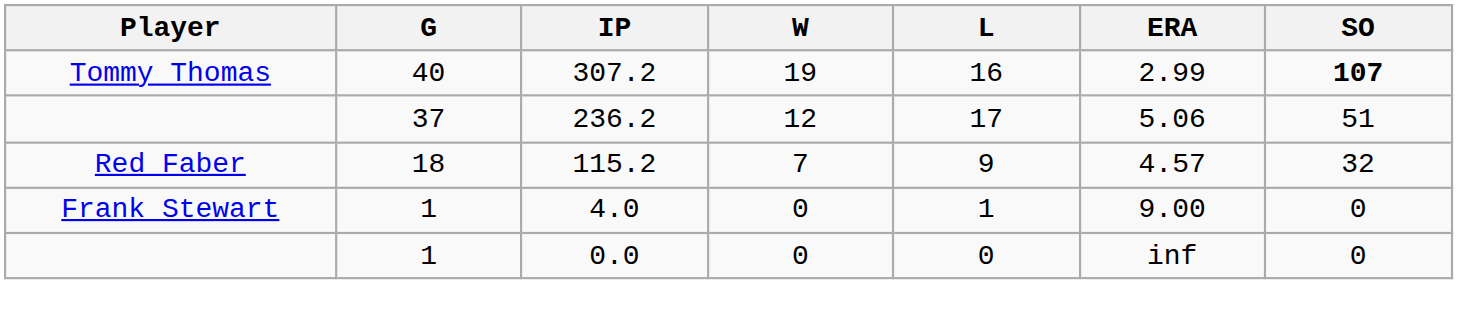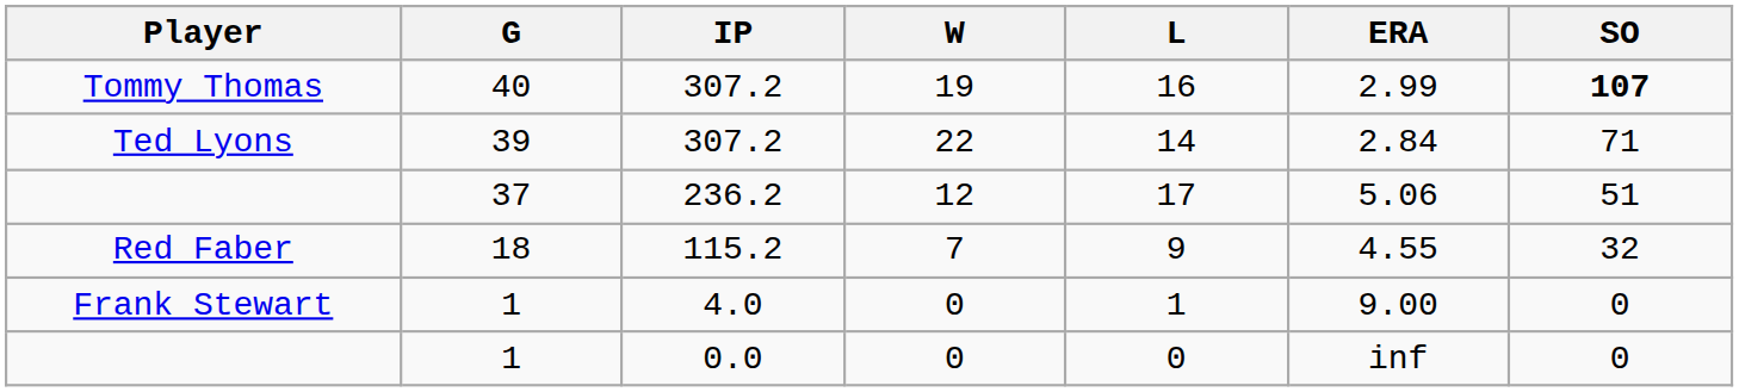 <table class="wikitable sortable">
 <tr>
 <th bgcolor="#DDDDFF" width="16%">Player</th>
 <th bgcolor="#DDDDFF" width="9%">G</th>
 <th bgcolor="#DDDDFF" width="9%">IP</th>
 <th bgcolor="#DDDDFF" width="9%">W</th>
 <th bgcolor="#DDDDFF" width="9%">L</th>
 <th bgcolor="#DDDDFF" width="9%">ERA</th>
 <th bgcolor="#DDDDFF" width="9%">SO</th>
 </tr>
 <tr align="center">
 <td><a href='#'>Tommy Thomas</a></td>
 <td>40</td>
 <td>307.2</td>
 <td>19</td>
 <td>16</td>
 <td>2.99</td>
 <td><strong>107</strong></td>
 </tr>
 <tr align="center">
+<td><a href='#'>Ted Lyons</a></td>
+<td>39</td>
+<td>307.2</td>
+<td>22</td>
+<td>14</td>
+<td>2.84</td>
+<td>71</td>
+</tr>
+<tr align="center">
 <td></td>
 <td>37</td>
 <td>236.2</td>
 <td>12</td>
 <td>17</td>
 <td>5.06</td>
 <td>51</td>
 </tr>
 <tr align="center">
 <td><a href='#'>Red Faber</a></td>
 <td>18</td>
 <td>115.2</td>
 <td>7</td>
 <td>9</td>
-<td>4.57</td>
+<td>4.55</td>
 <td>32</td>
 </tr>
 <tr align="center">
 <td><a href='#'>Frank Stewart</a></td>
 <td>1</td>
 <td>4.0</td>
 <td>0</td>
 <td>1</td>
 <td>9.00</td>
 <td>0</td>
 </tr>
 <tr align="center">
 <td></td>
 <td>1</td>
 <td>0.0</td>
 <td>0</td>
 <td>0</td>
 <td>inf</td>
 <td>0</td>
 </tr>
 </table>
